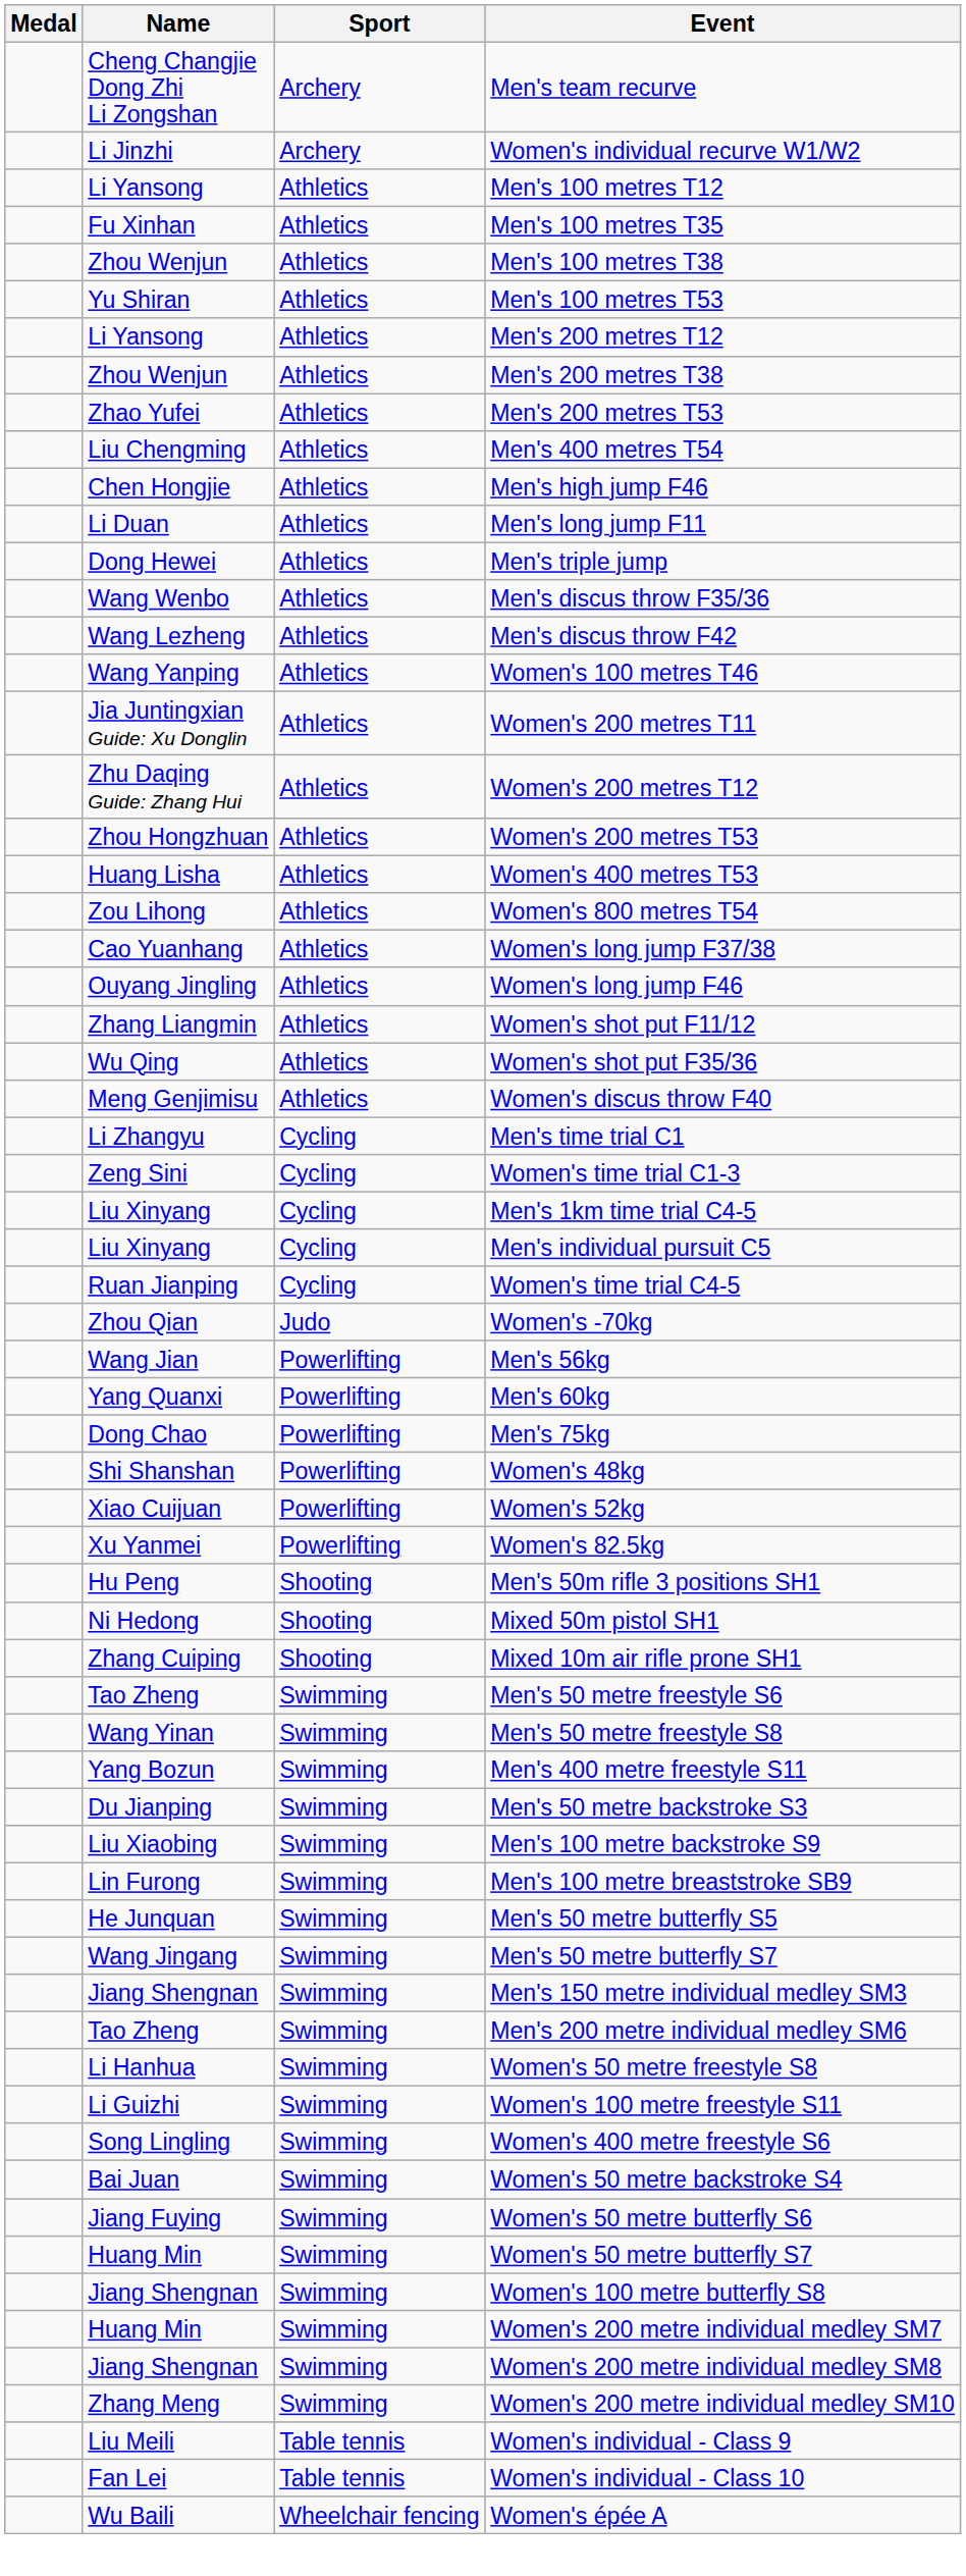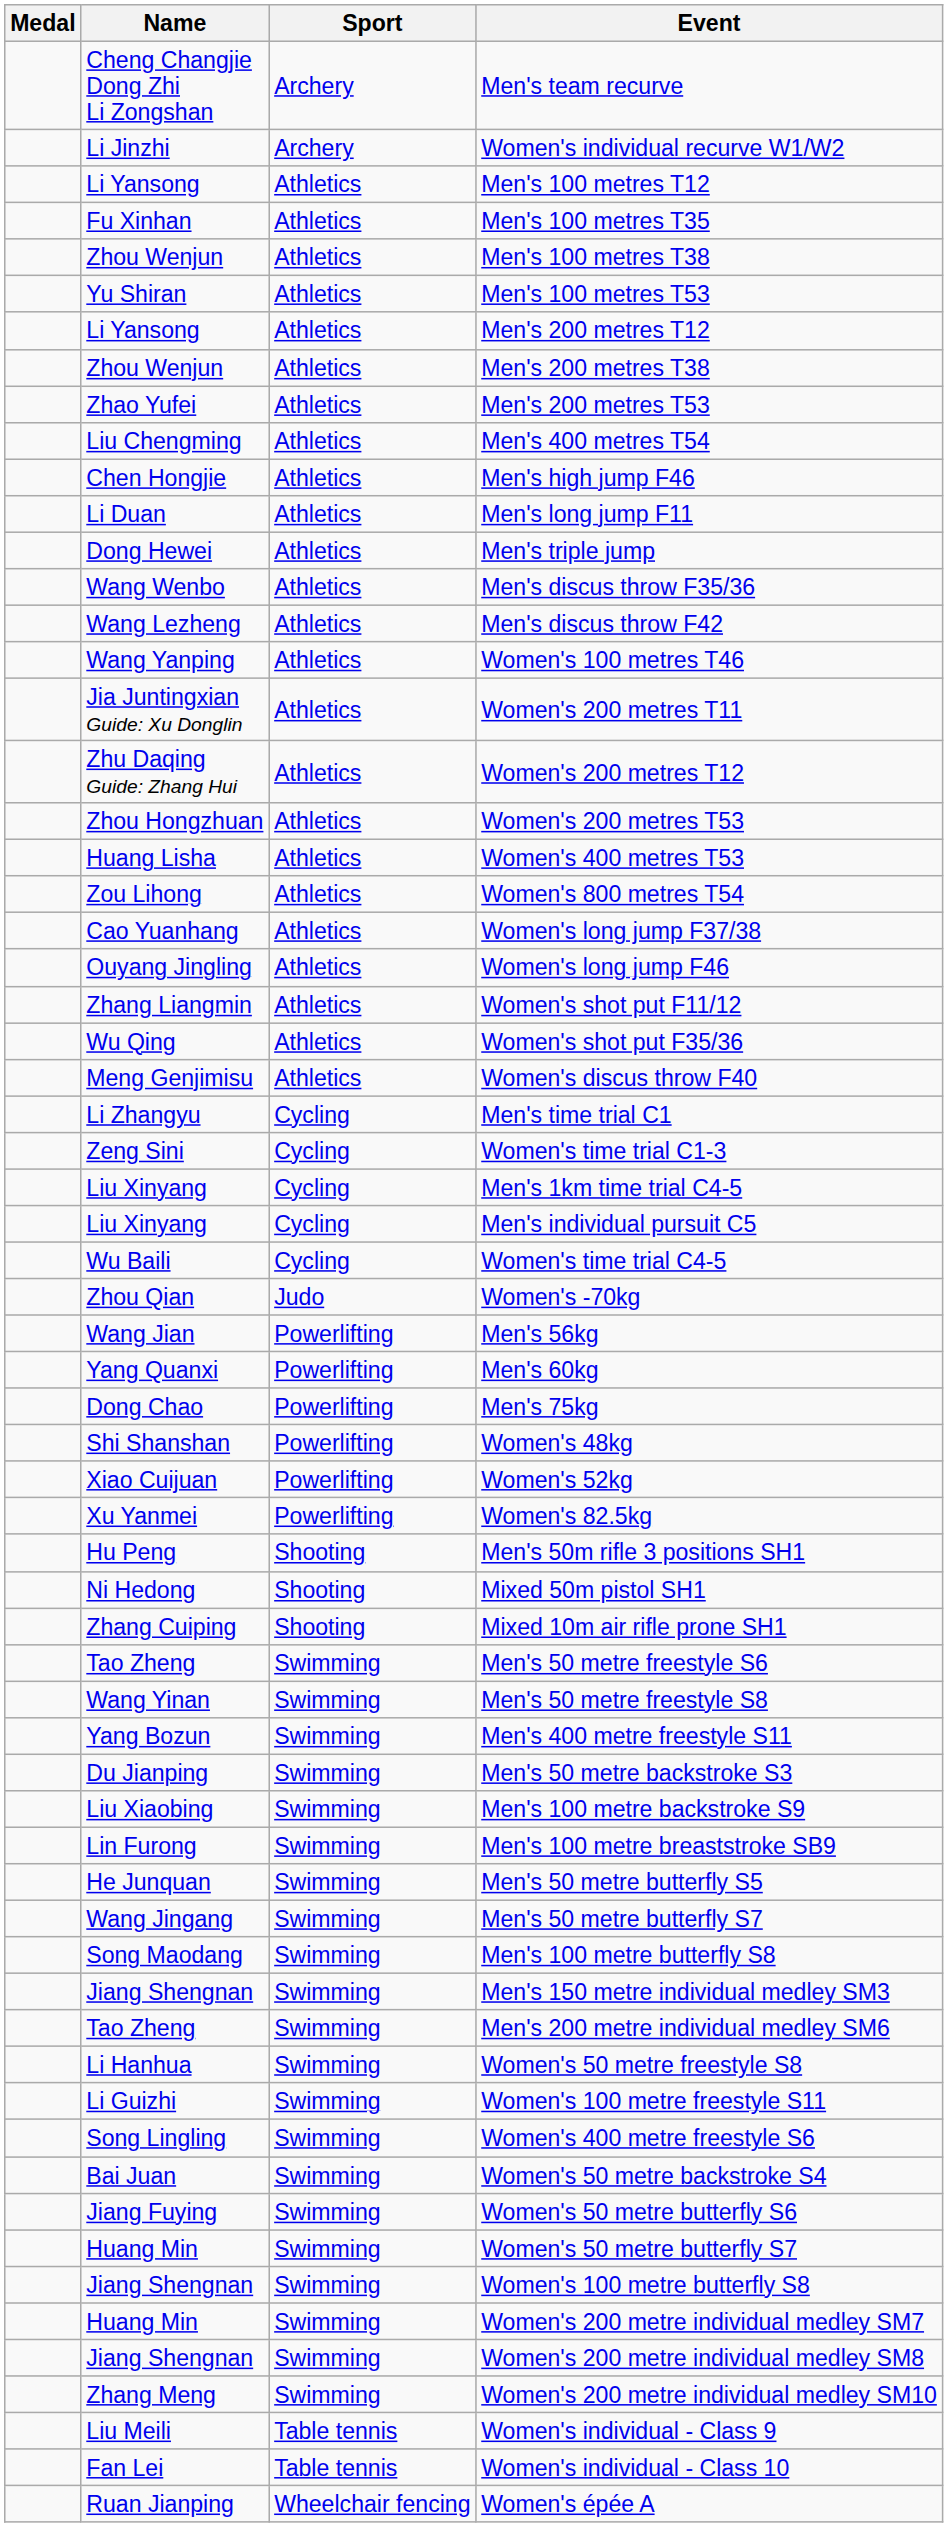 <table class="wikitable sortable" style="font-size:95%">
 <tr>
 <th>Medal</th>
 <th>Name</th>
 <th>Sport</th>
 <th>Event</th>
 </tr>
 <tr>
 <td></td>
 <td><a href='#'>Cheng Changjie</a><br> <a href='#'>Dong Zhi</a><br> <a href='#'>Li Zongshan</a></td>
 <td><a href='#'>Archery</a></td>
 <td><a href='#'>Men's team recurve</a></td>
 </tr>
 <tr>
 <td></td>
 <td><a href='#'>Li Jinzhi</a></td>
 <td><a href='#'>Archery</a></td>
 <td><a href='#'>Women's individual recurve W1/W2</a></td>
 </tr>
 <tr>
 <td></td>
 <td><a href='#'>Li Yansong</a></td>
 <td><a href='#'>Athletics</a></td>
 <td><a href='#'>Men's 100 metres T12</a></td>
 </tr>
 <tr>
 <td></td>
 <td><a href='#'>Fu Xinhan</a></td>
 <td><a href='#'>Athletics</a></td>
 <td><a href='#'>Men's 100 metres T35</a></td>
 </tr>
 <tr>
 <td></td>
 <td><a href='#'>Zhou Wenjun</a></td>
 <td><a href='#'>Athletics</a></td>
 <td><a href='#'>Men's 100 metres T38</a></td>
 </tr>
 <tr>
 <td></td>
 <td><a href='#'>Yu Shiran</a></td>
 <td><a href='#'>Athletics</a></td>
 <td><a href='#'>Men's 100 metres T53</a></td>
 </tr>
 <tr>
 <td></td>
 <td><a href='#'>Li Yansong</a></td>
 <td><a href='#'>Athletics</a></td>
 <td><a href='#'>Men's 200 metres T12</a></td>
 </tr>
 <tr>
 <td></td>
 <td><a href='#'>Zhou Wenjun</a></td>
 <td><a href='#'>Athletics</a></td>
 <td><a href='#'>Men's 200 metres T38</a></td>
 </tr>
 <tr>
 <td></td>
 <td><a href='#'>Zhao Yufei</a></td>
 <td><a href='#'>Athletics</a></td>
 <td><a href='#'>Men's 200 metres T53</a></td>
 </tr>
 <tr>
 <td></td>
 <td><a href='#'>Liu Chengming</a></td>
 <td><a href='#'>Athletics</a></td>
 <td><a href='#'>Men's 400 metres T54</a></td>
 </tr>
 <tr>
 <td></td>
 <td><a href='#'>Chen Hongjie</a></td>
 <td><a href='#'>Athletics</a></td>
 <td><a href='#'>Men's high jump F46</a></td>
 </tr>
 <tr>
 <td></td>
 <td><a href='#'>Li Duan</a></td>
 <td><a href='#'>Athletics</a></td>
 <td><a href='#'>Men's long jump F11</a></td>
 </tr>
 <tr>
 <td></td>
 <td><a href='#'>Dong Hewei</a></td>
 <td><a href='#'>Athletics</a></td>
 <td><a href='#'>Men's triple jump</a></td>
 </tr>
 <tr>
 <td></td>
 <td><a href='#'>Wang Wenbo</a></td>
 <td><a href='#'>Athletics</a></td>
 <td><a href='#'>Men's discus throw F35/36</a></td>
 </tr>
 <tr>
 <td></td>
 <td><a href='#'>Wang Lezheng</a></td>
 <td><a href='#'>Athletics</a></td>
 <td><a href='#'>Men's discus throw F42</a></td>
 </tr>
 <tr>
 <td></td>
 <td><a href='#'>Wang Yanping</a></td>
 <td><a href='#'>Athletics</a></td>
 <td><a href='#'>Women's 100 metres T46</a></td>
 </tr>
 <tr>
 <td></td>
 <td><a href='#'>Jia Juntingxian</a><br><small><em>Guide: Xu Donglin</em></small></td>
 <td><a href='#'>Athletics</a></td>
 <td><a href='#'>Women's 200 metres T11</a></td>
 </tr>
 <tr>
 <td></td>
 <td><a href='#'>Zhu Daqing</a><br><small><em>Guide: Zhang Hui</em></small></td>
 <td><a href='#'>Athletics</a></td>
 <td><a href='#'>Women's 200 metres T12</a></td>
 </tr>
 <tr>
 <td></td>
 <td><a href='#'>Zhou Hongzhuan</a></td>
 <td><a href='#'>Athletics</a></td>
 <td><a href='#'>Women's 200 metres T53</a></td>
 </tr>
 <tr>
 <td></td>
 <td><a href='#'>Huang Lisha</a></td>
 <td><a href='#'>Athletics</a></td>
 <td><a href='#'>Women's 400 metres T53</a></td>
 </tr>
 <tr>
 <td></td>
 <td><a href='#'>Zou Lihong</a></td>
 <td><a href='#'>Athletics</a></td>
 <td><a href='#'>Women's 800 metres T54</a></td>
 </tr>
 <tr>
 <td></td>
 <td><a href='#'>Cao Yuanhang</a></td>
 <td><a href='#'>Athletics</a></td>
 <td><a href='#'>Women's long jump F37/38</a></td>
 </tr>
 <tr>
 <td></td>
 <td><a href='#'>Ouyang Jingling</a></td>
 <td><a href='#'>Athletics</a></td>
 <td><a href='#'>Women's long jump F46</a></td>
 </tr>
 <tr>
 <td></td>
 <td><a href='#'>Zhang Liangmin</a></td>
 <td><a href='#'>Athletics</a></td>
 <td><a href='#'>Women's shot put F11/12</a></td>
 </tr>
 <tr>
 <td></td>
 <td><a href='#'>Wu Qing</a></td>
 <td><a href='#'>Athletics</a></td>
 <td><a href='#'>Women's shot put F35/36</a></td>
 </tr>
 <tr>
 <td></td>
 <td><a href='#'>Meng Genjimisu</a></td>
 <td><a href='#'>Athletics</a></td>
 <td><a href='#'>Women's discus throw F40</a></td>
 </tr>
 <tr>
 <td></td>
 <td><a href='#'>Li Zhangyu</a></td>
 <td><a href='#'>Cycling</a></td>
 <td><a href='#'>Men's time trial C1</a></td>
 </tr>
 <tr>
 <td></td>
 <td><a href='#'>Zeng Sini</a></td>
 <td><a href='#'>Cycling</a></td>
 <td><a href='#'>Women's time trial C1-3</a></td>
 </tr>
 <tr>
 <td></td>
 <td><a href='#'>Liu Xinyang</a></td>
 <td><a href='#'>Cycling</a></td>
 <td><a href='#'>Men's 1km time trial C4-5</a></td>
 </tr>
 <tr>
 <td></td>
 <td><a href='#'>Liu Xinyang</a></td>
 <td><a href='#'>Cycling</a></td>
 <td><a href='#'>Men's individual pursuit C5</a></td>
 </tr>
 <tr>
 <td></td>
-<td><a href='#'>Ruan Jianping</a></td>
+<td><a href='#'>Wu Baili</a></td>
 <td><a href='#'>Cycling</a></td>
 <td><a href='#'>Women's time trial C4-5</a></td>
 </tr>
 <tr>
 <td></td>
 <td><a href='#'>Zhou Qian</a></td>
 <td><a href='#'>Judo</a></td>
 <td><a href='#'>Women's -70kg</a></td>
 </tr>
 <tr>
 <td></td>
 <td><a href='#'>Wang Jian</a></td>
 <td><a href='#'>Powerlifting</a></td>
 <td><a href='#'>Men's 56kg</a></td>
 </tr>
 <tr>
 <td></td>
 <td><a href='#'>Yang Quanxi</a></td>
 <td><a href='#'>Powerlifting</a></td>
 <td><a href='#'>Men's 60kg</a></td>
 </tr>
 <tr>
 <td></td>
 <td><a href='#'>Dong Chao</a></td>
 <td><a href='#'>Powerlifting</a></td>
 <td><a href='#'>Men's 75kg</a></td>
 </tr>
 <tr>
 <td></td>
 <td><a href='#'>Shi Shanshan</a></td>
 <td><a href='#'>Powerlifting</a></td>
 <td><a href='#'>Women's 48kg</a></td>
 </tr>
 <tr>
 <td></td>
 <td><a href='#'>Xiao Cuijuan</a></td>
 <td><a href='#'>Powerlifting</a></td>
 <td><a href='#'>Women's 52kg</a></td>
 </tr>
 <tr>
 <td></td>
 <td><a href='#'>Xu Yanmei</a></td>
 <td><a href='#'>Powerlifting</a></td>
 <td><a href='#'>Women's 82.5kg</a></td>
 </tr>
 <tr>
 <td></td>
 <td><a href='#'>Hu Peng</a></td>
 <td><a href='#'>Shooting</a></td>
 <td><a href='#'>Men's 50m rifle 3 positions SH1</a></td>
 </tr>
 <tr>
 <td></td>
 <td><a href='#'>Ni Hedong</a></td>
 <td><a href='#'>Shooting</a></td>
 <td><a href='#'>Mixed 50m pistol SH1</a></td>
 </tr>
 <tr>
 <td></td>
 <td><a href='#'>Zhang Cuiping</a></td>
 <td><a href='#'>Shooting</a></td>
 <td><a href='#'>Mixed 10m air rifle prone SH1</a></td>
 </tr>
 <tr>
 <td></td>
 <td><a href='#'>Tao Zheng</a></td>
 <td><a href='#'>Swimming</a></td>
 <td><a href='#'>Men's 50 metre freestyle S6</a></td>
 </tr>
 <tr>
 <td></td>
 <td><a href='#'>Wang Yinan</a></td>
 <td><a href='#'>Swimming</a></td>
 <td><a href='#'>Men's 50 metre freestyle S8</a></td>
 </tr>
 <tr>
 <td></td>
 <td><a href='#'>Yang Bozun</a></td>
 <td><a href='#'>Swimming</a></td>
 <td><a href='#'>Men's 400 metre freestyle S11</a></td>
 </tr>
 <tr>
 <td></td>
 <td><a href='#'>Du Jianping</a></td>
 <td><a href='#'>Swimming</a></td>
 <td><a href='#'>Men's 50 metre backstroke S3</a></td>
 </tr>
 <tr>
 <td></td>
 <td><a href='#'>Liu Xiaobing</a></td>
 <td><a href='#'>Swimming</a></td>
 <td><a href='#'>Men's 100 metre backstroke S9</a></td>
 </tr>
 <tr>
 <td></td>
 <td><a href='#'>Lin Furong</a></td>
 <td><a href='#'>Swimming</a></td>
 <td><a href='#'>Men's 100 metre breaststroke SB9</a></td>
 </tr>
 <tr>
 <td></td>
 <td><a href='#'>He Junquan</a></td>
 <td><a href='#'>Swimming</a></td>
 <td><a href='#'>Men's 50 metre butterfly S5</a></td>
 </tr>
 <tr>
 <td></td>
 <td><a href='#'>Wang Jingang</a></td>
 <td><a href='#'>Swimming</a></td>
 <td><a href='#'>Men's 50 metre butterfly S7</a></td>
 </tr>
 <tr>
 <td></td>
+<td><a href='#'>Song Maodang</a></td>
+<td><a href='#'>Swimming</a></td>
+<td><a href='#'>Men's 100 metre butterfly S8</a></td>
+</tr>
+<tr>
+<td></td>
 <td><a href='#'>Jiang Shengnan</a></td>
 <td><a href='#'>Swimming</a></td>
 <td><a href='#'>Men's 150 metre individual medley SM3</a></td>
 </tr>
 <tr>
 <td></td>
 <td><a href='#'>Tao Zheng</a></td>
 <td><a href='#'>Swimming</a></td>
 <td><a href='#'>Men's 200 metre individual medley SM6</a></td>
 </tr>
 <tr>
 <td></td>
 <td><a href='#'>Li Hanhua</a></td>
 <td><a href='#'>Swimming</a></td>
 <td><a href='#'>Women's 50 metre freestyle S8</a></td>
 </tr>
 <tr>
 <td></td>
 <td><a href='#'>Li Guizhi</a></td>
 <td><a href='#'>Swimming</a></td>
 <td><a href='#'>Women's 100 metre freestyle S11</a></td>
 </tr>
 <tr>
 <td></td>
 <td><a href='#'>Song Lingling</a></td>
 <td><a href='#'>Swimming</a></td>
 <td><a href='#'>Women's 400 metre freestyle S6</a></td>
 </tr>
 <tr>
 <td></td>
 <td><a href='#'>Bai Juan</a></td>
 <td><a href='#'>Swimming</a></td>
 <td><a href='#'>Women's 50 metre backstroke S4</a></td>
 </tr>
 <tr>
 <td></td>
 <td><a href='#'>Jiang Fuying</a></td>
 <td><a href='#'>Swimming</a></td>
 <td><a href='#'>Women's 50 metre butterfly S6</a></td>
 </tr>
 <tr>
 <td></td>
 <td><a href='#'>Huang Min</a></td>
 <td><a href='#'>Swimming</a></td>
 <td><a href='#'>Women's 50 metre butterfly S7</a></td>
 </tr>
 <tr>
 <td></td>
 <td><a href='#'>Jiang Shengnan</a></td>
 <td><a href='#'>Swimming</a></td>
 <td><a href='#'>Women's 100 metre butterfly S8</a></td>
 </tr>
 <tr>
 <td></td>
 <td><a href='#'>Huang Min</a></td>
 <td><a href='#'>Swimming</a></td>
 <td><a href='#'>Women's 200 metre individual medley SM7</a></td>
 </tr>
 <tr>
 <td></td>
 <td><a href='#'>Jiang Shengnan</a></td>
 <td><a href='#'>Swimming</a></td>
 <td><a href='#'>Women's 200 metre individual medley SM8</a></td>
 </tr>
 <tr>
 <td></td>
 <td><a href='#'>Zhang Meng</a></td>
 <td><a href='#'>Swimming</a></td>
 <td><a href='#'>Women's 200 metre individual medley SM10</a></td>
 </tr>
 <tr>
 <td></td>
 <td><a href='#'>Liu Meili</a></td>
 <td><a href='#'>Table tennis</a></td>
 <td><a href='#'>Women's individual - Class 9</a></td>
 </tr>
 <tr>
 <td></td>
 <td><a href='#'>Fan Lei</a></td>
 <td><a href='#'>Table tennis</a></td>
 <td><a href='#'>Women's individual - Class 10</a></td>
 </tr>
 <tr>
 <td></td>
-<td><a href='#'>Wu Baili</a></td>
+<td><a href='#'>Ruan Jianping</a></td>
 <td><a href='#'>Wheelchair fencing</a></td>
 <td><a href='#'>Women's épée A</a></td>
 </tr>
 </table>
